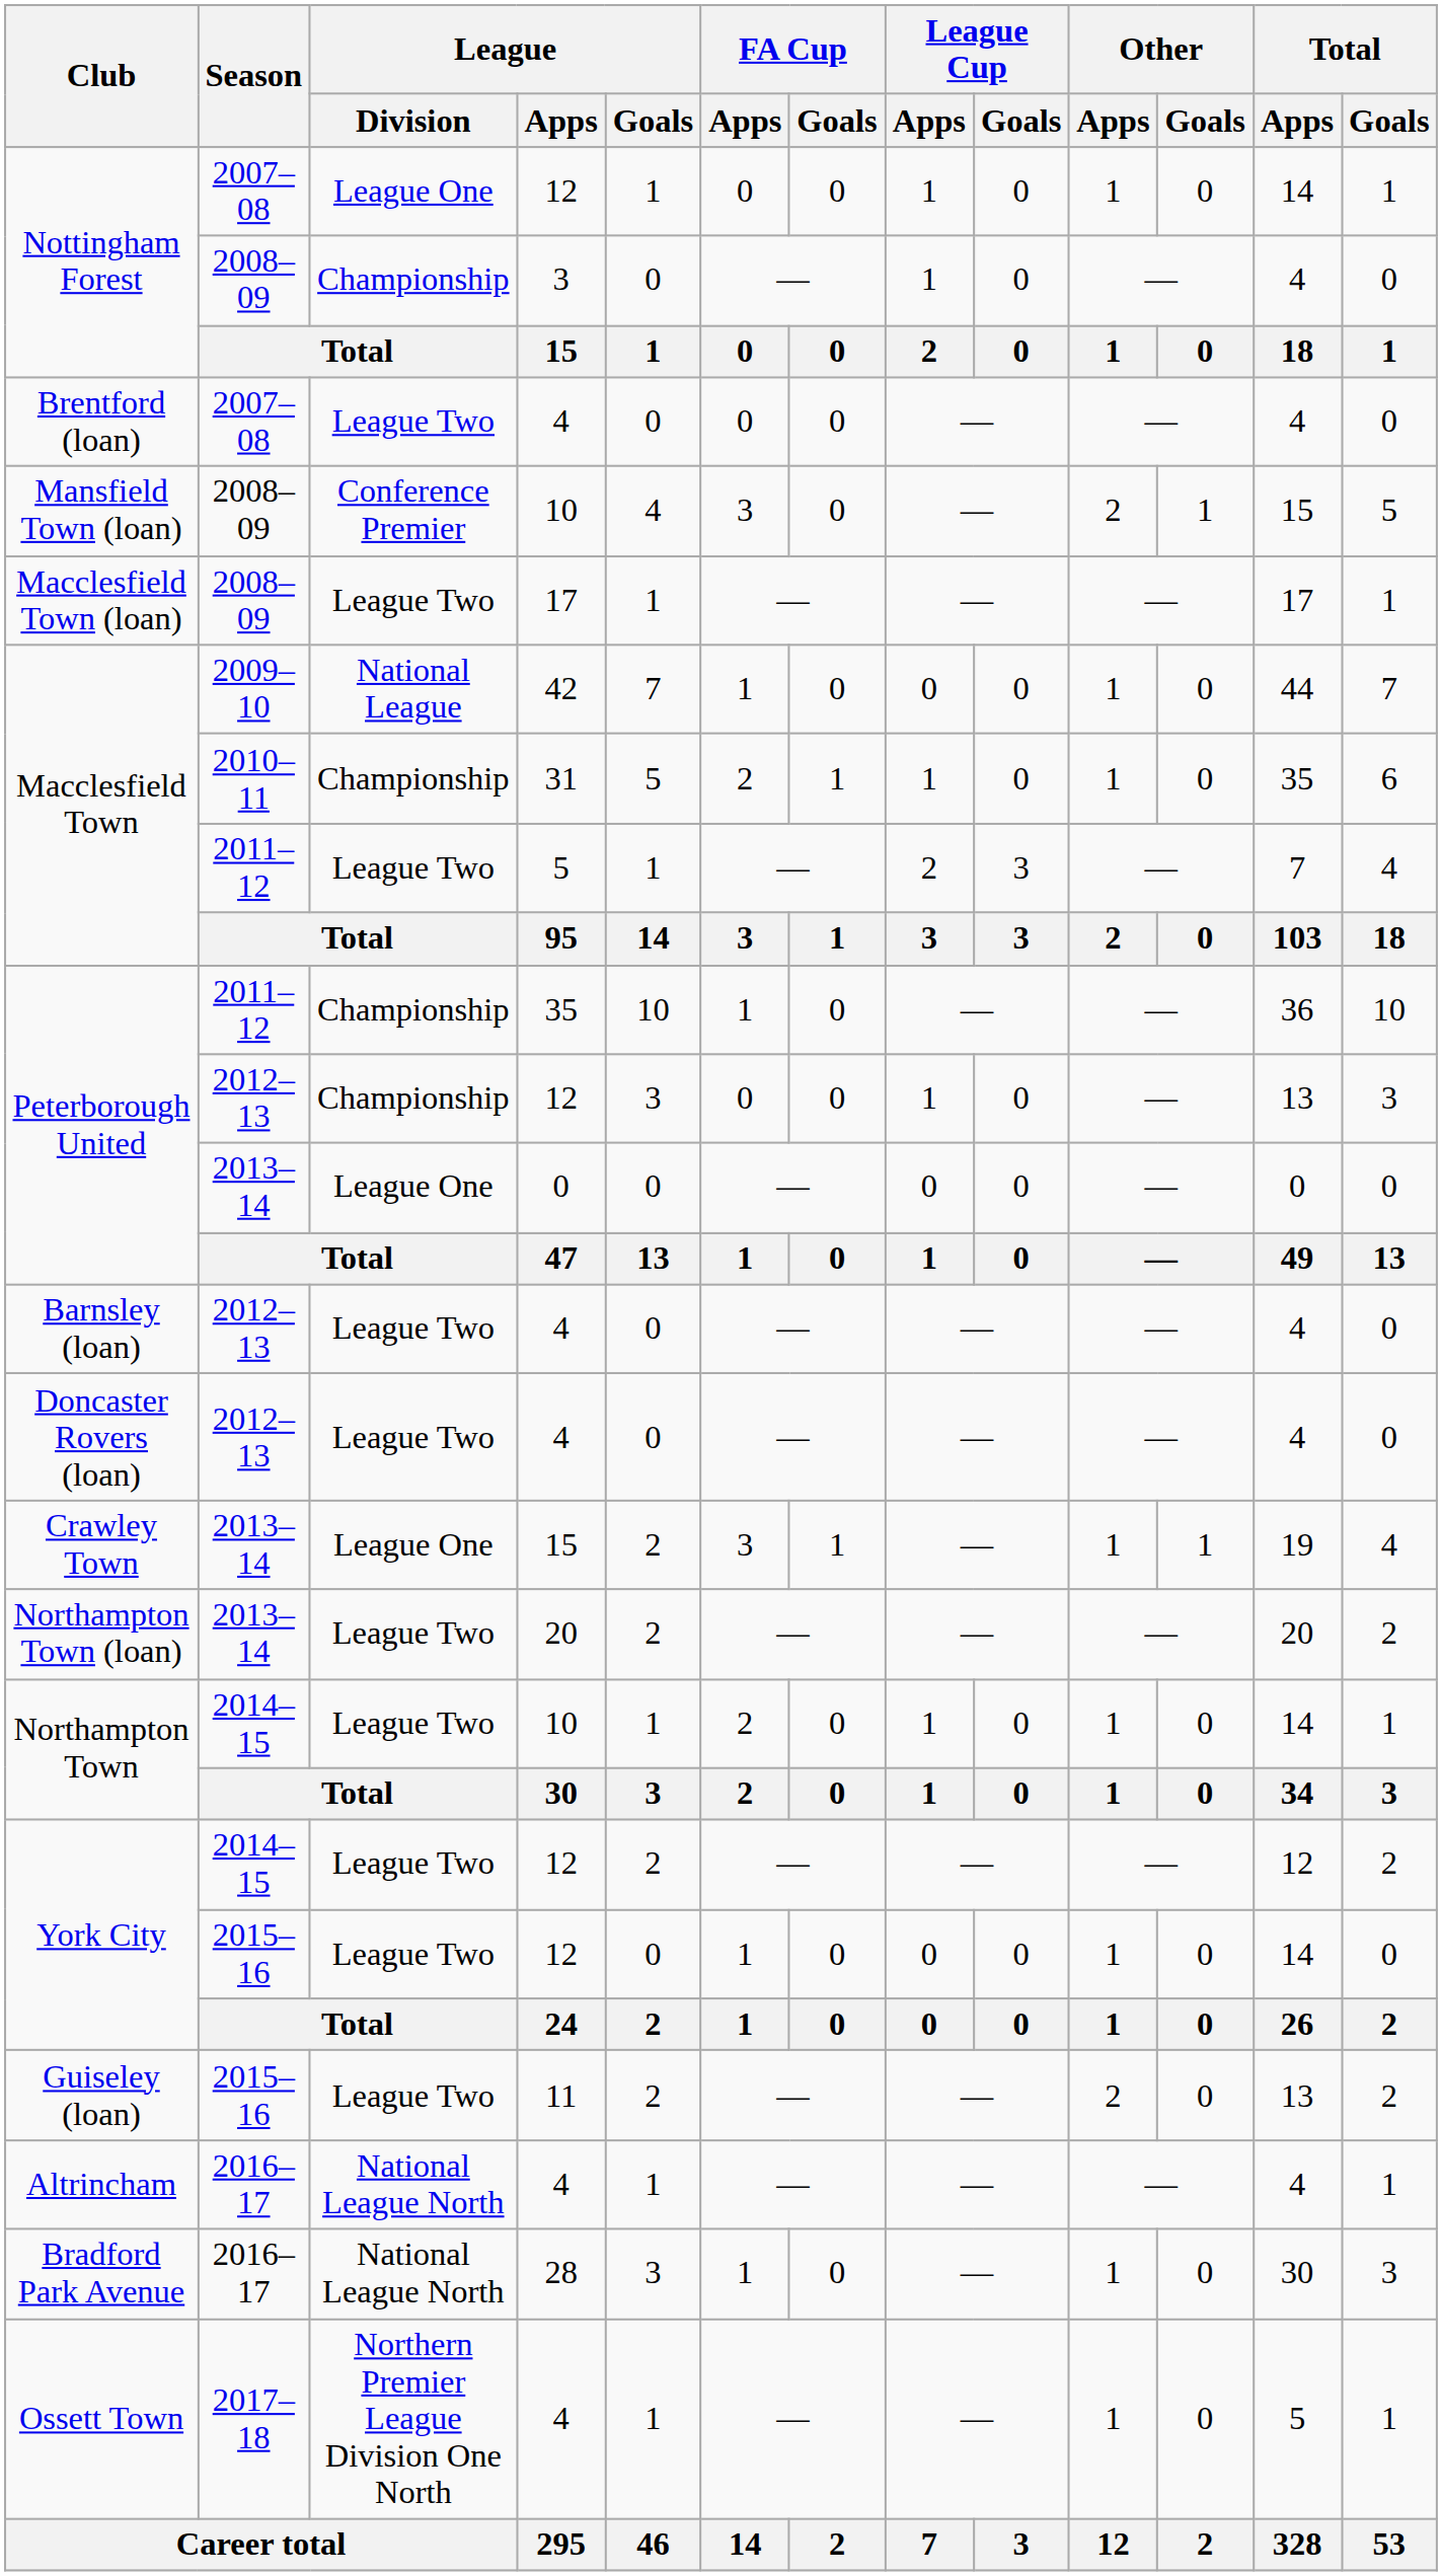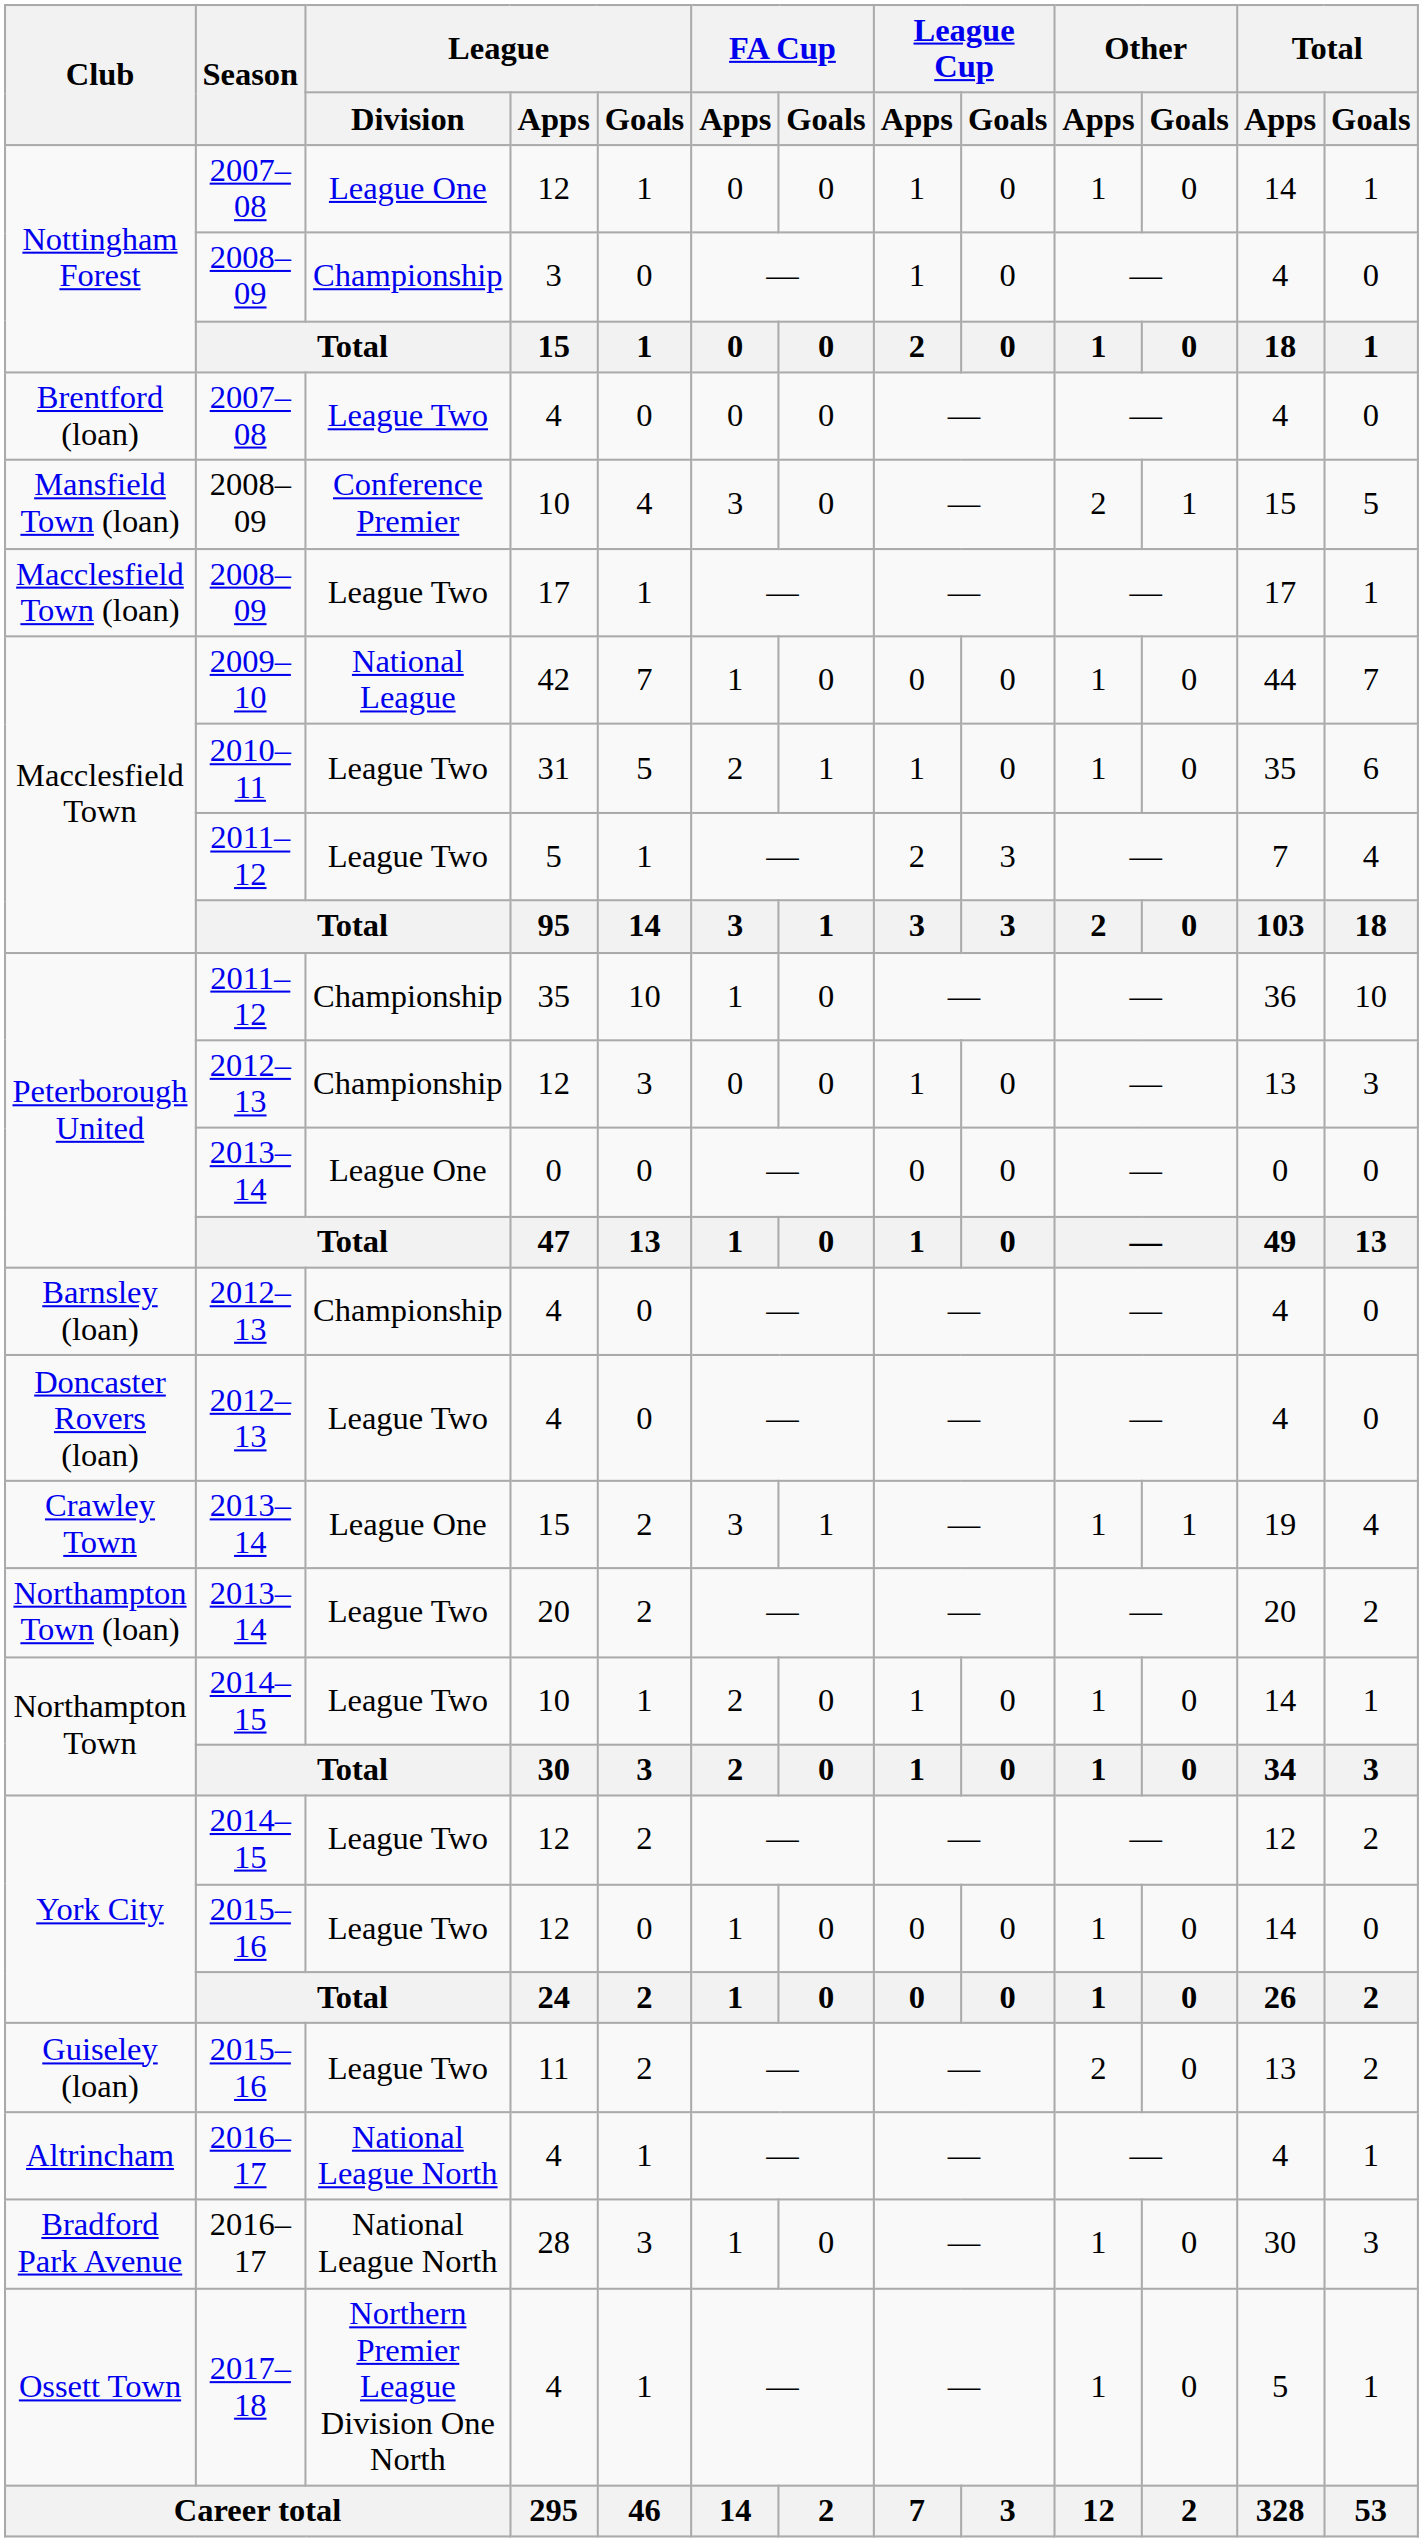 <table class=wikitable style="text-align: center;">
 <tr>
 <th rowspan=2>Club</th>
 <th rowspan=2>Season</th>
 <th colspan=3>League</th>
 <th colspan=2><a href='#'>FA Cup</a></th>
 <th colspan=2><a href='#'>League Cup</a></th>
 <th colspan=2>Other</th>
 <th colspan=2>Total</th>
 </tr>
 <tr>
 <th>Division</th>
 <th>Apps</th>
 <th>Goals</th>
 <th>Apps</th>
 <th>Goals</th>
 <th>Apps</th>
 <th>Goals</th>
 <th>Apps</th>
 <th>Goals</th>
 <th>Apps</th>
 <th>Goals</th>
 </tr>
 <tr>
 <td rowspan=3><a href='#'>Nottingham Forest</a></td>
 <td><a href='#'>2007–08</a></td>
 <td><a href='#'>League One</a></td>
 <td>12</td>
 <td>1</td>
 <td>0</td>
 <td>0</td>
 <td>1</td>
 <td>0</td>
 <td>1</td>
 <td>0</td>
 <td>14</td>
 <td>1</td>
 </tr>
 <tr>
 <td><a href='#'>2008–09</a></td>
 <td><a href='#'>Championship</a></td>
 <td>3</td>
 <td>0</td>
 <td colspan=2>—</td>
 <td>1</td>
 <td>0</td>
 <td colspan=2>—</td>
 <td>4</td>
 <td>0</td>
 </tr>
 <tr>
 <th colspan=2>Total</th>
 <th>15</th>
 <th>1</th>
 <th>0</th>
 <th>0</th>
 <th>2</th>
 <th>0</th>
 <th>1</th>
 <th>0</th>
 <th>18</th>
 <th>1</th>
 </tr>
 <tr>
 <td><a href='#'>Brentford</a> (loan)</td>
 <td><a href='#'>2007–08</a></td>
 <td><a href='#'>League Two</a></td>
 <td>4</td>
 <td>0</td>
 <td>0</td>
 <td>0</td>
 <td colspan=2>—</td>
 <td colspan=2>—</td>
 <td>4</td>
 <td>0</td>
 </tr>
 <tr>
 <td><a href='#'>Mansfield Town</a> (loan)</td>
 <td>2008–09</td>
 <td><a href='#'>Conference Premier</a></td>
 <td>10</td>
 <td>4</td>
 <td>3</td>
 <td>0</td>
 <td colspan=2>—</td>
 <td>2</td>
 <td>1</td>
 <td>15</td>
 <td>5</td>
 </tr>
 <tr>
 <td><a href='#'>Macclesfield Town</a> (loan)</td>
 <td><a href='#'>2008–09</a></td>
 <td>League Two</td>
 <td>17</td>
 <td>1</td>
 <td colspan=2>—</td>
 <td colspan=2>—</td>
 <td colspan=2>—</td>
 <td>17</td>
 <td>1</td>
 </tr>
 <tr>
 <td rowspan=4>Macclesfield Town</td>
 <td><a href='#'>2009–10</a></td>
 <td><a href='#'>National League</a></td>
 <td>42</td>
 <td>7</td>
 <td>1</td>
 <td>0</td>
 <td>0</td>
 <td>0</td>
 <td>1</td>
 <td>0</td>
 <td>44</td>
 <td>7</td>
 </tr>
 <tr>
 <td><a href='#'>2010–11</a></td>
-<td>Championship</td>
+<td>League Two</td>
 <td>31</td>
 <td>5</td>
 <td>2</td>
 <td>1</td>
 <td>1</td>
 <td>0</td>
 <td>1</td>
 <td>0</td>
 <td>35</td>
 <td>6</td>
 </tr>
 <tr>
 <td><a href='#'>2011–12</a></td>
 <td>League Two</td>
 <td>5</td>
 <td>1</td>
 <td colspan=2>—</td>
 <td>2</td>
 <td>3</td>
 <td colspan=2>—</td>
 <td>7</td>
 <td>4</td>
 </tr>
 <tr>
 <th colspan=2>Total</th>
 <th>95</th>
 <th>14</th>
 <th>3</th>
 <th>1</th>
 <th>3</th>
 <th>3</th>
 <th>2</th>
 <th>0</th>
 <th>103</th>
 <th>18</th>
 </tr>
 <tr>
 <td rowspan=4><a href='#'>Peterborough United</a></td>
 <td><a href='#'>2011–12</a></td>
 <td>Championship</td>
 <td>35</td>
 <td>10</td>
 <td>1</td>
 <td>0</td>
 <td colspan=2>—</td>
 <td colspan=2>—</td>
 <td>36</td>
 <td>10</td>
 </tr>
 <tr>
 <td><a href='#'>2012–13</a></td>
 <td>Championship</td>
 <td>12</td>
 <td>3</td>
 <td>0</td>
 <td>0</td>
 <td>1</td>
 <td>0</td>
 <td colspan=2>—</td>
 <td>13</td>
 <td>3</td>
 </tr>
 <tr>
 <td><a href='#'>2013–14</a></td>
 <td>League One</td>
 <td>0</td>
 <td>0</td>
 <td colspan=2>—</td>
 <td>0</td>
 <td>0</td>
 <td colspan=2>—</td>
 <td>0</td>
 <td>0</td>
 </tr>
 <tr>
 <th colspan=2>Total</th>
 <th>47</th>
 <th>13</th>
 <th>1</th>
 <th>0</th>
 <th>1</th>
 <th>0</th>
 <th colspan=2>—</th>
 <th>49</th>
 <th>13</th>
 </tr>
 <tr>
 <td><a href='#'>Barnsley</a> (loan)</td>
 <td><a href='#'>2012–13</a></td>
-<td>League Two</td>
+<td>Championship</td>
 <td>4</td>
 <td>0</td>
 <td colspan=2>—</td>
 <td colspan=2>—</td>
 <td colspan=2>—</td>
 <td>4</td>
 <td>0</td>
 </tr>
 <tr>
 <td><a href='#'>Doncaster Rovers</a> (loan)</td>
 <td><a href='#'>2012–13</a></td>
 <td>League Two</td>
 <td>4</td>
 <td>0</td>
 <td colspan=2>—</td>
 <td colspan=2>—</td>
 <td colspan=2>—</td>
 <td>4</td>
 <td>0</td>
 </tr>
 <tr>
 <td><a href='#'>Crawley Town</a></td>
 <td><a href='#'>2013–14</a></td>
 <td>League One</td>
 <td>15</td>
 <td>2</td>
 <td>3</td>
 <td>1</td>
 <td colspan=2>—</td>
 <td>1</td>
 <td>1</td>
 <td>19</td>
 <td>4</td>
 </tr>
 <tr>
 <td><a href='#'>Northampton Town</a> (loan)</td>
 <td><a href='#'>2013–14</a></td>
 <td>League Two</td>
 <td>20</td>
 <td>2</td>
 <td colspan=2>—</td>
 <td colspan=2>—</td>
 <td colspan=2>—</td>
 <td>20</td>
 <td>2</td>
 </tr>
 <tr>
 <td rowspan=2>Northampton Town</td>
 <td><a href='#'>2014–15</a></td>
 <td>League Two</td>
 <td>10</td>
 <td>1</td>
 <td>2</td>
 <td>0</td>
 <td>1</td>
 <td>0</td>
 <td>1</td>
 <td>0</td>
 <td>14</td>
 <td>1</td>
 </tr>
 <tr>
 <th colspan=2>Total</th>
 <th>30</th>
 <th>3</th>
 <th>2</th>
 <th>0</th>
 <th>1</th>
 <th>0</th>
 <th>1</th>
 <th>0</th>
 <th>34</th>
 <th>3</th>
 </tr>
 <tr>
 <td rowspan=3><a href='#'>York City</a></td>
 <td><a href='#'>2014–15</a></td>
 <td>League Two</td>
 <td>12</td>
 <td>2</td>
 <td colspan=2>—</td>
 <td colspan=2>—</td>
 <td colspan=2>—</td>
 <td>12</td>
 <td>2</td>
 </tr>
 <tr>
 <td><a href='#'>2015–16</a></td>
 <td>League Two</td>
 <td>12</td>
 <td>0</td>
 <td>1</td>
 <td>0</td>
 <td>0</td>
 <td>0</td>
 <td>1</td>
 <td>0</td>
 <td>14</td>
 <td>0</td>
 </tr>
 <tr>
 <th colspan=2>Total</th>
 <th>24</th>
 <th>2</th>
 <th>1</th>
 <th>0</th>
 <th>0</th>
 <th>0</th>
 <th>1</th>
 <th>0</th>
 <th>26</th>
 <th>2</th>
 </tr>
 <tr>
 <td><a href='#'>Guiseley</a> (loan)</td>
 <td><a href='#'>2015–16</a></td>
 <td>League Two</td>
 <td>11</td>
 <td>2</td>
 <td colspan=2>—</td>
 <td colspan=2>—</td>
 <td>2</td>
 <td>0</td>
 <td>13</td>
 <td>2</td>
 </tr>
 <tr>
 <td><a href='#'>Altrincham</a></td>
 <td><a href='#'>2016–17</a></td>
 <td><a href='#'>National League North</a></td>
 <td>4</td>
 <td>1</td>
 <td colspan=2>—</td>
 <td colspan=2>—</td>
 <td colspan=2>—</td>
 <td>4</td>
 <td>1</td>
 </tr>
 <tr>
 <td><a href='#'>Bradford Park Avenue</a></td>
 <td>2016–17</td>
 <td>National League North</td>
 <td>28</td>
 <td>3</td>
 <td>1</td>
 <td>0</td>
 <td colspan=2>—</td>
 <td>1</td>
 <td>0</td>
 <td>30</td>
 <td>3</td>
 </tr>
 <tr>
 <td><a href='#'>Ossett Town</a></td>
 <td><a href='#'>2017–18</a></td>
 <td><a href='#'>Northern Premier League</a> Division One North</td>
 <td>4</td>
 <td>1</td>
 <td colspan=2>—</td>
 <td colspan=2>—</td>
 <td>1</td>
 <td>0</td>
 <td>5</td>
 <td>1</td>
 </tr>
 <tr>
 <th colspan=3>Career total</th>
 <th>295</th>
 <th>46</th>
 <th>14</th>
 <th>2</th>
 <th>7</th>
 <th>3</th>
 <th>12</th>
 <th>2</th>
 <th>328</th>
 <th>53</th>
 </tr>
 </table>
